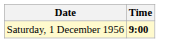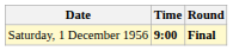 <table class="wikitable">
 <tr>
 <th>Date</th>
 <th>Time</th>
+<th>Round</th>
 </tr>
 <tr style=background:lemonchiffon>
 <td>Saturday, 1 December 1956</td>
 <td><strong>9:00</strong></td>
+<td><strong>Final</strong></td>
 </tr>
 </table>
